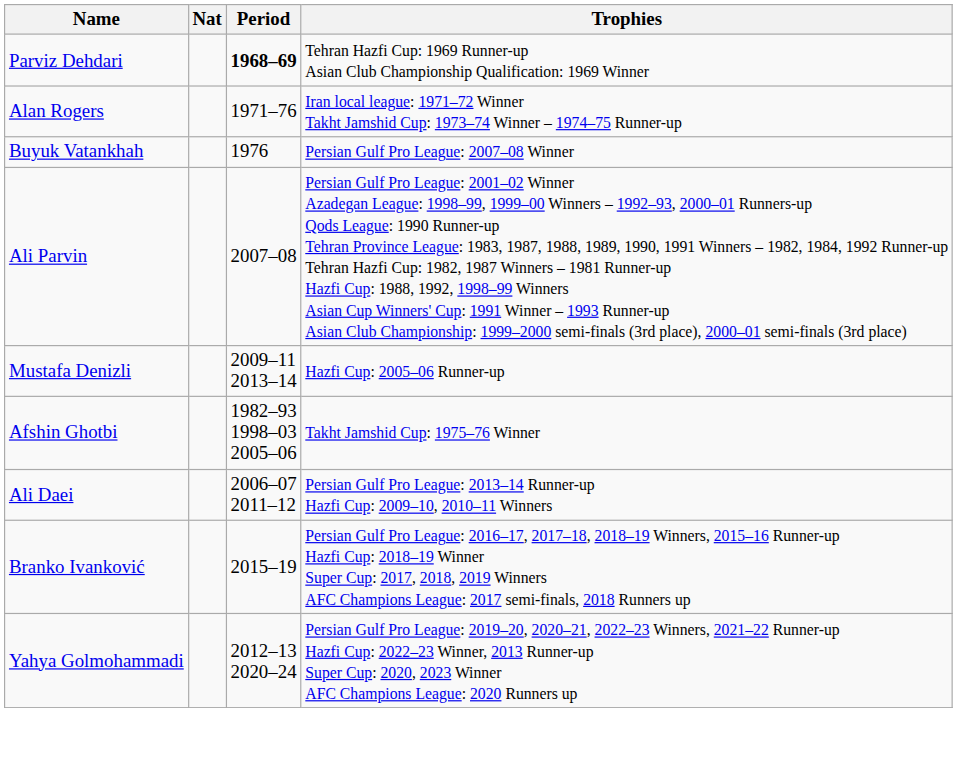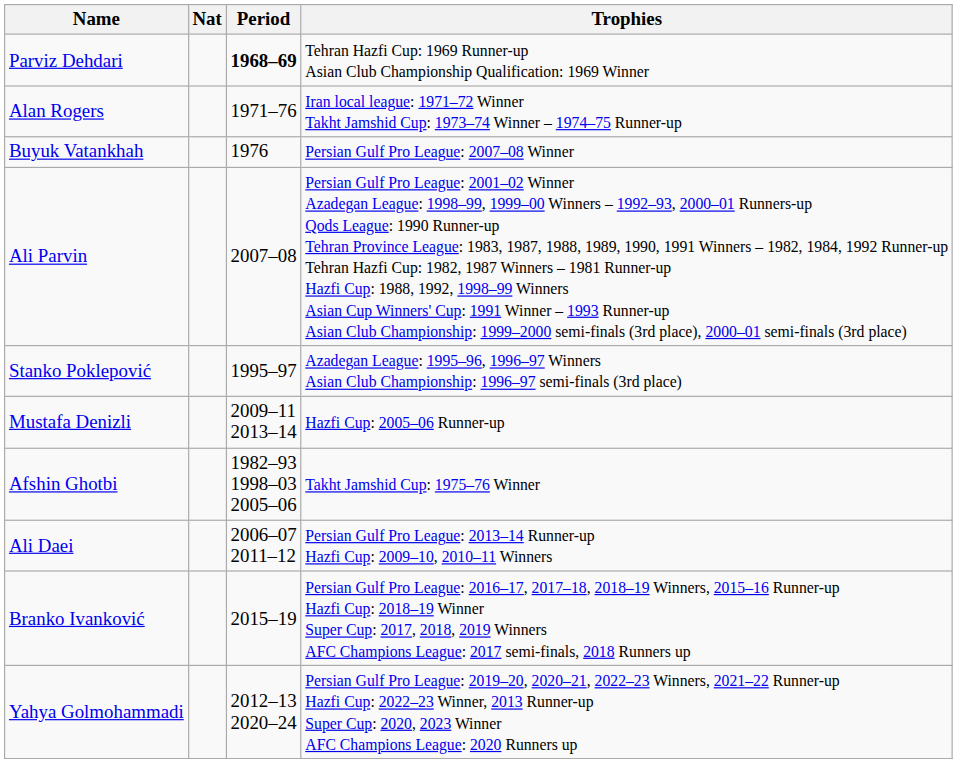 <table class="wikitable">
 <tr>
 <th>Name</th>
 <th>Nat</th>
 <th>Period</th>
 <th>Trophies</th>
 </tr>
 <tr>
 <td><a href='#'>Parviz Dehdari</a></td>
 <td></td>
 <td><strong>1968–69</strong></td>
 <td><small>Tehran Hazfi Cup: 1969 Runner-up<br>Asian Club Championship Qualification: 1969 Winner</small></td>
 </tr>
 <tr>
 <td><a href='#'>Alan Rogers</a></td>
 <td></td>
 <td>1971–76</td>
 <td><small><a href='#'>Iran local league</a>: <a href='#'>1971–72</a> Winner<br><a href='#'>Takht Jamshid Cup</a>: <a href='#'>1973–74</a> Winner – <a href='#'>1974–75</a> Runner-up </small></td>
 </tr>
 <tr>
 <td><a href='#'>Buyuk Vatankhah</a></td>
 <td></td>
 <td>1976</td>
 <td><small><a href='#'>Persian Gulf Pro League</a>: <a href='#'>2007–08</a> Winner</small></td>
 </tr>
 <tr>
 <td><a href='#'>Ali Parvin</a></td>
 <td></td>
 <td>2007–08</td>
 <td><small><a href='#'>Persian Gulf Pro League</a>: <a href='#'>2001–02</a> Winner<br><a href='#'>Azadegan League</a>: <a href='#'>1998–99</a>, <a href='#'>1999–00</a> Winners – <a href='#'>1992–93</a>, <a href='#'>2000–01</a> Runners-up<br><a href='#'>Qods League</a>: 1990 Runner-up<br><a href='#'>Tehran Province League</a>: 1983, 1987, 1988, 1989, 1990, 1991 Winners – 1982, 1984, 1992 Runner-up<br>Tehran Hazfi Cup: 1982, 1987 Winners – 1981 Runner-up<br><a href='#'>Hazfi Cup</a>: 1988, 1992, <a href='#'>1998–99</a> Winners<br><a href='#'>Asian Cup Winners' Cup</a>: <a href='#'>1991</a> Winner – <a href='#'>1993</a> Runner-up<br><a href='#'>Asian Club Championship</a>: <a href='#'>1999–2000</a> semi-finals (3rd place), <a href='#'>2000–01</a> semi-finals (3rd place)</small></td>
+</tr>
+<tr>
+<td><a href='#'>Stanko Poklepović</a></td>
+<td></td>
+<td>1995–97</td>
+<td><small><a href='#'>Azadegan League</a>: <a href='#'>1995–96</a>, <a href='#'>1996–97</a> Winners<br><a href='#'>Asian Club Championship</a>: <a href='#'>1996–97</a> semi-finals (3rd place)</small></td>
 </tr>
 <tr>
 <td><a href='#'>Mustafa Denizli</a></td>
 <td></td>
 <td>2009–11<br>2013–14</td>
 <td><small><a href='#'>Hazfi Cup</a>: <a href='#'>2005–06</a> Runner-up</small></td>
 </tr>
 <tr>
 <td><a href='#'>Afshin Ghotbi</a></td>
 <td></td>
 <td>1982–93<br>1998–03<br>2005–06</td>
 <td><small> <a href='#'>Takht Jamshid Cup</a>: <a href='#'>1975–76</a> Winner </small></td>
 </tr>
 <tr>
 <td><a href='#'>Ali Daei</a></td>
 <td></td>
 <td>2006–07<br>2011–12</td>
 <td><small><a href='#'>Persian Gulf Pro League</a>: <a href='#'>2013–14</a> Runner-up<br><a href='#'>Hazfi Cup</a>: <a href='#'>2009–10</a>, <a href='#'>2010–11</a> Winners</small></td>
 </tr>
 <tr>
 <td><a href='#'>Branko Ivanković</a></td>
 <td></td>
 <td>2015–19</td>
 <td><small><a href='#'>Persian Gulf Pro League</a>: <a href='#'>2016–17</a>, <a href='#'>2017–18</a>, <a href='#'>2018–19</a> Winners, <a href='#'>2015–16</a> Runner-up<br><a href='#'>Hazfi Cup</a>: <a href='#'>2018–19</a> Winner<br><a href='#'>Super Cup</a>: <a href='#'>2017</a>, <a href='#'>2018</a>, <a href='#'>2019</a> Winners <br> <a href='#'>AFC Champions League</a>: <a href='#'>2017</a> semi-finals, <a href='#'>2018</a> Runners up</small></td>
 </tr>
 <tr>
 <td><a href='#'>Yahya Golmohammadi</a></td>
 <td></td>
 <td>2012–13<br>2020–24</td>
 <td><small><a href='#'>Persian Gulf Pro League</a>: <a href='#'>2019–20</a>, <a href='#'>2020–21</a>, <a href='#'>2022–23</a> Winners, <a href='#'>2021–22</a> Runner-up<br><a href='#'>Hazfi Cup</a>: <a href='#'>2022–23</a> Winner,  <a href='#'>2013</a> Runner-up<br><a href='#'>Super Cup</a>: <a href='#'>2020</a>, <a href='#'>2023</a> Winner <br> <a href='#'>AFC Champions League</a>: <a href='#'>2020</a> Runners up</small></td>
 </tr>
 <tr>
 </tr>
 </table>
